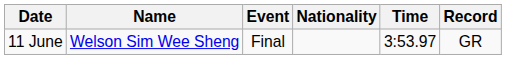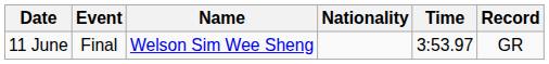 <table class="wikitable" style="text-align:center;">
 <tr>
 <th>Date</th>
+<th>Event</th>
 <th>Name</th>
-<th>Event</th>
 <th>Nationality</th>
 <th>Time</th>
 <th>Record</th>
 </tr>
 <tr>
 <td>11 June</td>
+<td>Final</td>
 <td align=left><a href='#'>Welson Sim Wee Sheng</a></td>
-<td>Final</td>
 <td align=left></td>
 <td>3:53.97</td>
 <td align=center>GR</td>
 </tr>
 </table>
